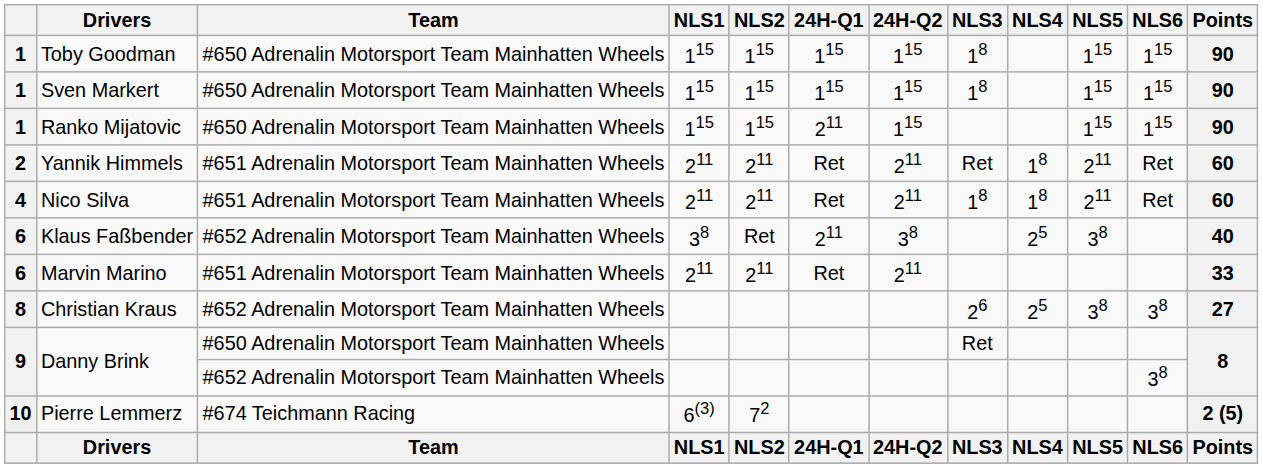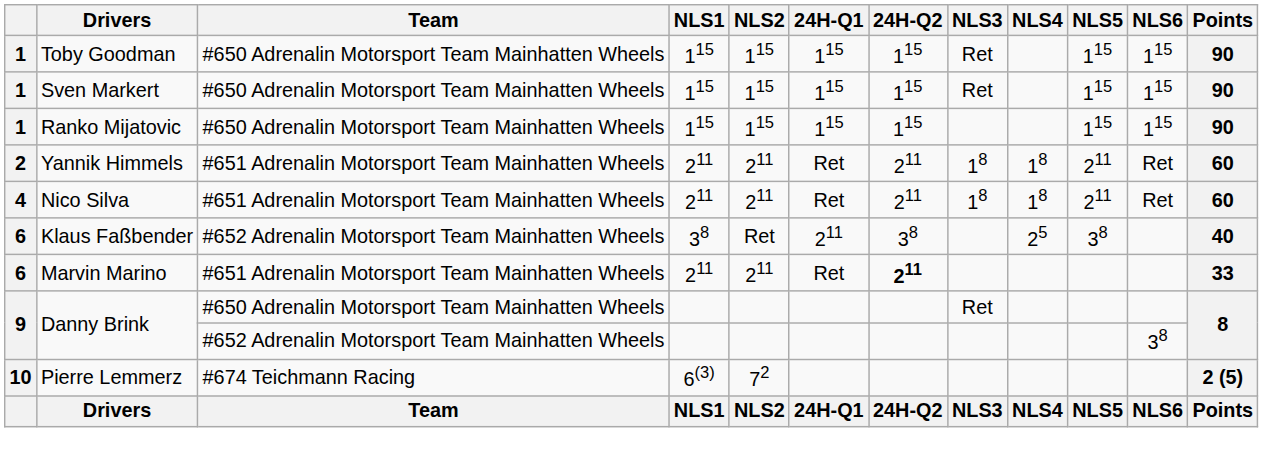 <table class="wikitable" style="font-size:85%; text-align:center;">
 <tr>
 <th></th>
 <th>Drivers</th>
 <th>Team</th>
 <th>NLS1</th>
 <th>NLS2</th>
 <th>24H-Q1</th>
 <th>24H-Q2</th>
 <th>NLS3</th>
 <th>NLS4</th>
 <th>NLS5</th>
 <th>NLS6</th>
 <th>Points</th>
 </tr>
 <tr>
 <th>1</th>
 <td align="left"> Toby Goodman</td>
 <td align="left"> #650 Adrenalin Motorsport Team Mainhatten Wheels</td>
 <td> 1<sup>15</sup></td>
 <td> 1<sup>15</sup></td>
 <td> 1<sup>15</sup></td>
 <td> 1<sup>15</sup></td>
-<td> 1<sup>8</sup></td>
+<td> Ret</td>
 <td></td>
 <td> 1<sup>15</sup></td>
 <td> 1<sup>15</sup></td>
 <th>90</th>
 </tr>
 <tr>
 <th>1</th>
 <td align="left"> Sven Markert</td>
 <td align="left"> #650 Adrenalin Motorsport Team Mainhatten Wheels</td>
 <td> 1<sup>15</sup></td>
 <td> 1<sup>15</sup></td>
 <td> 1<sup>15</sup></td>
 <td> 1<sup>15</sup></td>
-<td> 1<sup>8</sup></td>
+<td> Ret</td>
 <td></td>
 <td> 1<sup>15</sup></td>
 <td> 1<sup>15</sup></td>
 <th>90</th>
 </tr>
 <tr>
 <th>1</th>
 <td align="left"> Ranko Mijatovic</td>
 <td align="left"> #650 Adrenalin Motorsport Team Mainhatten Wheels</td>
 <td> 1<sup>15</sup></td>
 <td> 1<sup>15</sup></td>
-<td> 2<sup>11</sup></td>
+<td> 1<sup>15</sup></td>
 <td> 1<sup>15</sup></td>
 <td></td>
 <td></td>
 <td> 1<sup>15</sup></td>
 <td> 1<sup>15</sup></td>
 <th>90</th>
 </tr>
 <tr>
 <th>2</th>
 <td align="left"> Yannik Himmels</td>
 <td align="left"> #651 Adrenalin Motorsport Team Mainhatten Wheels</td>
 <td> 2<sup>11</sup></td>
 <td> 2<sup>11</sup></td>
 <td> Ret</td>
 <td> 2<sup>11</sup></td>
-<td> Ret</td>
+<td> 1<sup>8</sup></td>
 <td> 1<sup>8</sup></td>
 <td> 2<sup>11</sup></td>
 <td> Ret</td>
 <th>60</th>
 </tr>
 <tr>
 <th>4</th>
 <td align="left"> Nico Silva</td>
 <td align="left"> #651 Adrenalin Motorsport Team Mainhatten Wheels</td>
 <td> 2<sup>11</sup></td>
 <td> 2<sup>11</sup></td>
 <td> Ret</td>
 <td> 2<sup>11</sup></td>
 <td> 1<sup>8</sup></td>
 <td> 1<sup>8</sup></td>
 <td> 2<sup>11</sup></td>
 <td> Ret</td>
 <th>60</th>
 </tr>
 <tr>
 <th>6</th>
 <td align="left"> Klaus Faßbender</td>
 <td align="left"> #652 Adrenalin Motorsport Team Mainhatten Wheels</td>
 <td> 3<sup>8</sup></td>
 <td> Ret</td>
 <td> 2<sup>11</sup></td>
 <td> 3<sup>8</sup></td>
 <td></td>
 <td> 2<sup>5</sup></td>
 <td> 3<sup>8</sup></td>
 <td></td>
 <th>40</th>
 </tr>
 <tr>
 <th>6</th>
 <td align="left"> Marvin Marino</td>
 <td align="left"> #651 Adrenalin Motorsport Team Mainhatten Wheels</td>
 <td> 2<sup>11</sup></td>
 <td> 2<sup>11</sup></td>
 <td> Ret</td>
-<td> 2<sup>11</sup></td>
+<td><strong> 2<sup>11</sup></strong></td>
 <td></td>
 <td></td>
 <td></td>
 <td></td>
 <th>33</th>
-</tr>
-<tr>
-<th>8</th>
-<td align="left"> Christian Kraus</td>
-<td align="left"> #652 Adrenalin Motorsport Team Mainhatten Wheels</td>
-<td></td>
-<td></td>
-<td></td>
-<td></td>
-<td> 2<sup>6</sup></td>
-<td> 2<sup>5</sup></td>
-<td> 3<sup>8</sup></td>
-<td> 3<sup>8</sup></td>
-<th>27</th>
 </tr>
 <tr>
 <th rowspan=2>9</th>
 <td rowspan=2 align="left"> Danny Brink</td>
 <td align="left"> #650 Adrenalin Motorsport Team Mainhatten Wheels</td>
 <td></td>
 <td></td>
 <td></td>
 <td></td>
 <td> Ret</td>
 <td></td>
 <td></td>
 <td></td>
 <th rowspan=2>8</th>
 </tr>
 <tr>
 <td align="left"> #652 Adrenalin Motorsport Team Mainhatten Wheels</td>
 <td></td>
 <td></td>
 <td></td>
 <td></td>
 <td></td>
 <td></td>
 <td></td>
 <td> 3<sup>8</sup></td>
 </tr>
 <tr>
 <th>10</th>
 <td align="left"> Pierre Lemmerz</td>
 <td align="left"> #674 Teichmann Racing</td>
 <td> 6<sup>(3)</sup></td>
 <td> 7<sup>2</sup></td>
 <td></td>
 <td></td>
 <td></td>
 <td></td>
 <td></td>
 <td></td>
 <th>2 (5)</th>
 </tr>
 <tr>
 <th></th>
 <th>Drivers</th>
 <th>Team</th>
 <th>NLS1</th>
 <th>NLS2</th>
 <th>24H-Q1</th>
 <th>24H-Q2</th>
 <th>NLS3</th>
 <th>NLS4</th>
 <th>NLS5</th>
 <th>NLS6</th>
 <th>Points</th>
 </tr>
 </table>
